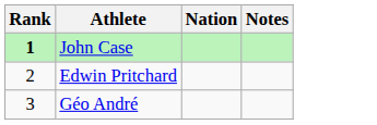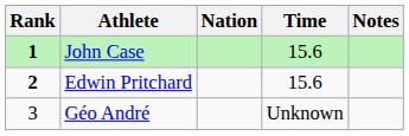 <table class="wikitable sortable" style="text-align:center">
 <tr>
 <th>Rank</th>
 <th>Athlete</th>
 <th>Nation</th>
+<th>Time</th>
 <th>Notes</th>
 </tr>
 <tr bgcolor=bbf3bb>
 <td><strong>1</strong></td>
 <td align=left><a href='#'>John Case</a></td>
 <td align=left></td>
+<td>15.6</td>
 <td></td>
 </tr>
 <tr>
-<td>2</td>
+<td><strong>2</strong></td>
 <td align=left><a href='#'>Edwin Pritchard</a></td>
 <td align=left></td>
+<td>15.6</td>
 <td></td>
 </tr>
 <tr>
 <td>3</td>
 <td align=left><a href='#'>Géo André</a></td>
 <td align=left></td>
+<td>Unknown</td>
 <td></td>
 </tr>
 </table>
